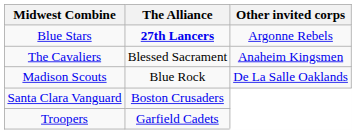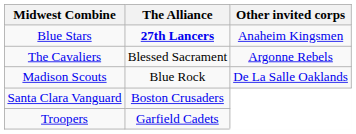 <table class="wikitable floatright" style="text-align: center">
 <tr>
 <th>Midwest Combine</th>
 <th>The Alliance</th>
 <th>Other invited corps</th>
 </tr>
 <tr>
 <td><a href='#'>Blue Stars</a></td>
 <td><strong><a href='#'>27th Lancers</a></strong></td>
-<td><a href='#'>Argonne Rebels</a></td>
+<td><a href='#'>Anaheim Kingsmen</a></td>
 </tr>
 <tr>
 <td><a href='#'>The Cavaliers</a></td>
 <td>Blessed Sacrament</td>
-<td><a href='#'>Anaheim Kingsmen</a></td>
+<td><a href='#'>Argonne Rebels</a></td>
 </tr>
 <tr>
 <td><a href='#'>Madison Scouts</a></td>
 <td>Blue Rock</td>
 <td><a href='#'>De La Salle Oaklands</a></td>
 </tr>
 <tr>
 <td><a href='#'>Santa Clara Vanguard</a></td>
 <td><a href='#'>Boston Crusaders</a></td>
 <td rowspan="2" style="background: white; border-right: 1px solid white; border-bottom: 1px solid white;"></td>
 </tr>
 <tr>
 <td><a href='#'>Troopers</a></td>
 <td><a href='#'>Garfield Cadets</a></td>
 </tr>
 </table>
